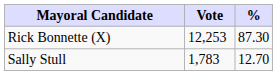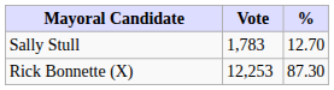 <table class="wikitable">
 <tr>
 <th style="background:#ddf; width:200px;">Mayoral Candidate </th>
 <th style="background:#ddf; width:50px;">Vote</th>
 <th style="background:#ddf; width:30px;">%</th>
 </tr>
 <tr>
+<td>Sally Stull</td>
+<td>1,783</td>
+<td>12.70</td>
+</tr>
+<tr>
 <td>Rick Bonnette (X)</td>
 <td>12,253</td>
 <td>87.30</td>
 </tr>
-<tr>
-<td>Sally Stull</td>
-<td>1,783</td>
-<td>12.70</td>
-</tr>
 </table>
